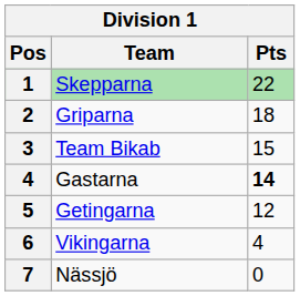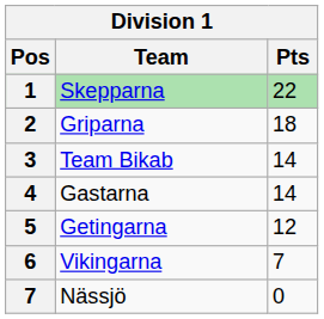 <table class="wikitable">
 <tr>
 <th colspan="3">Division 1</th>
 </tr>
 <tr>
 <th width=20>Pos</th>
 <th width=150>Team</th>
 <th width=30>Pts</th>
 </tr>
 <tr style="background:#ACE1AF;">
 <th>1</th>
 <td><a href='#'>Skepparna</a></td>
 <td>22</td>
 </tr>
 <tr>
 <th>2</th>
 <td><a href='#'>Griparna</a></td>
 <td>18</td>
 </tr>
 <tr>
 <th>3</th>
 <td><a href='#'>Team Bikab</a></td>
-<td>15</td>
+<td>14</td>
 </tr>
 <tr>
 <th>4</th>
 <td>Gastarna</td>
-<td><strong>14</strong></td>
+<td>14</td>
 </tr>
 <tr>
 <th>5</th>
 <td><a href='#'>Getingarna</a></td>
 <td>12</td>
 </tr>
 <tr>
 <th>6</th>
 <td><a href='#'>Vikingarna</a></td>
-<td>4</td>
+<td>7</td>
 </tr>
 <tr>
 <th>7</th>
 <td>Nässjö</td>
 <td>0</td>
 </tr>
 </table>
